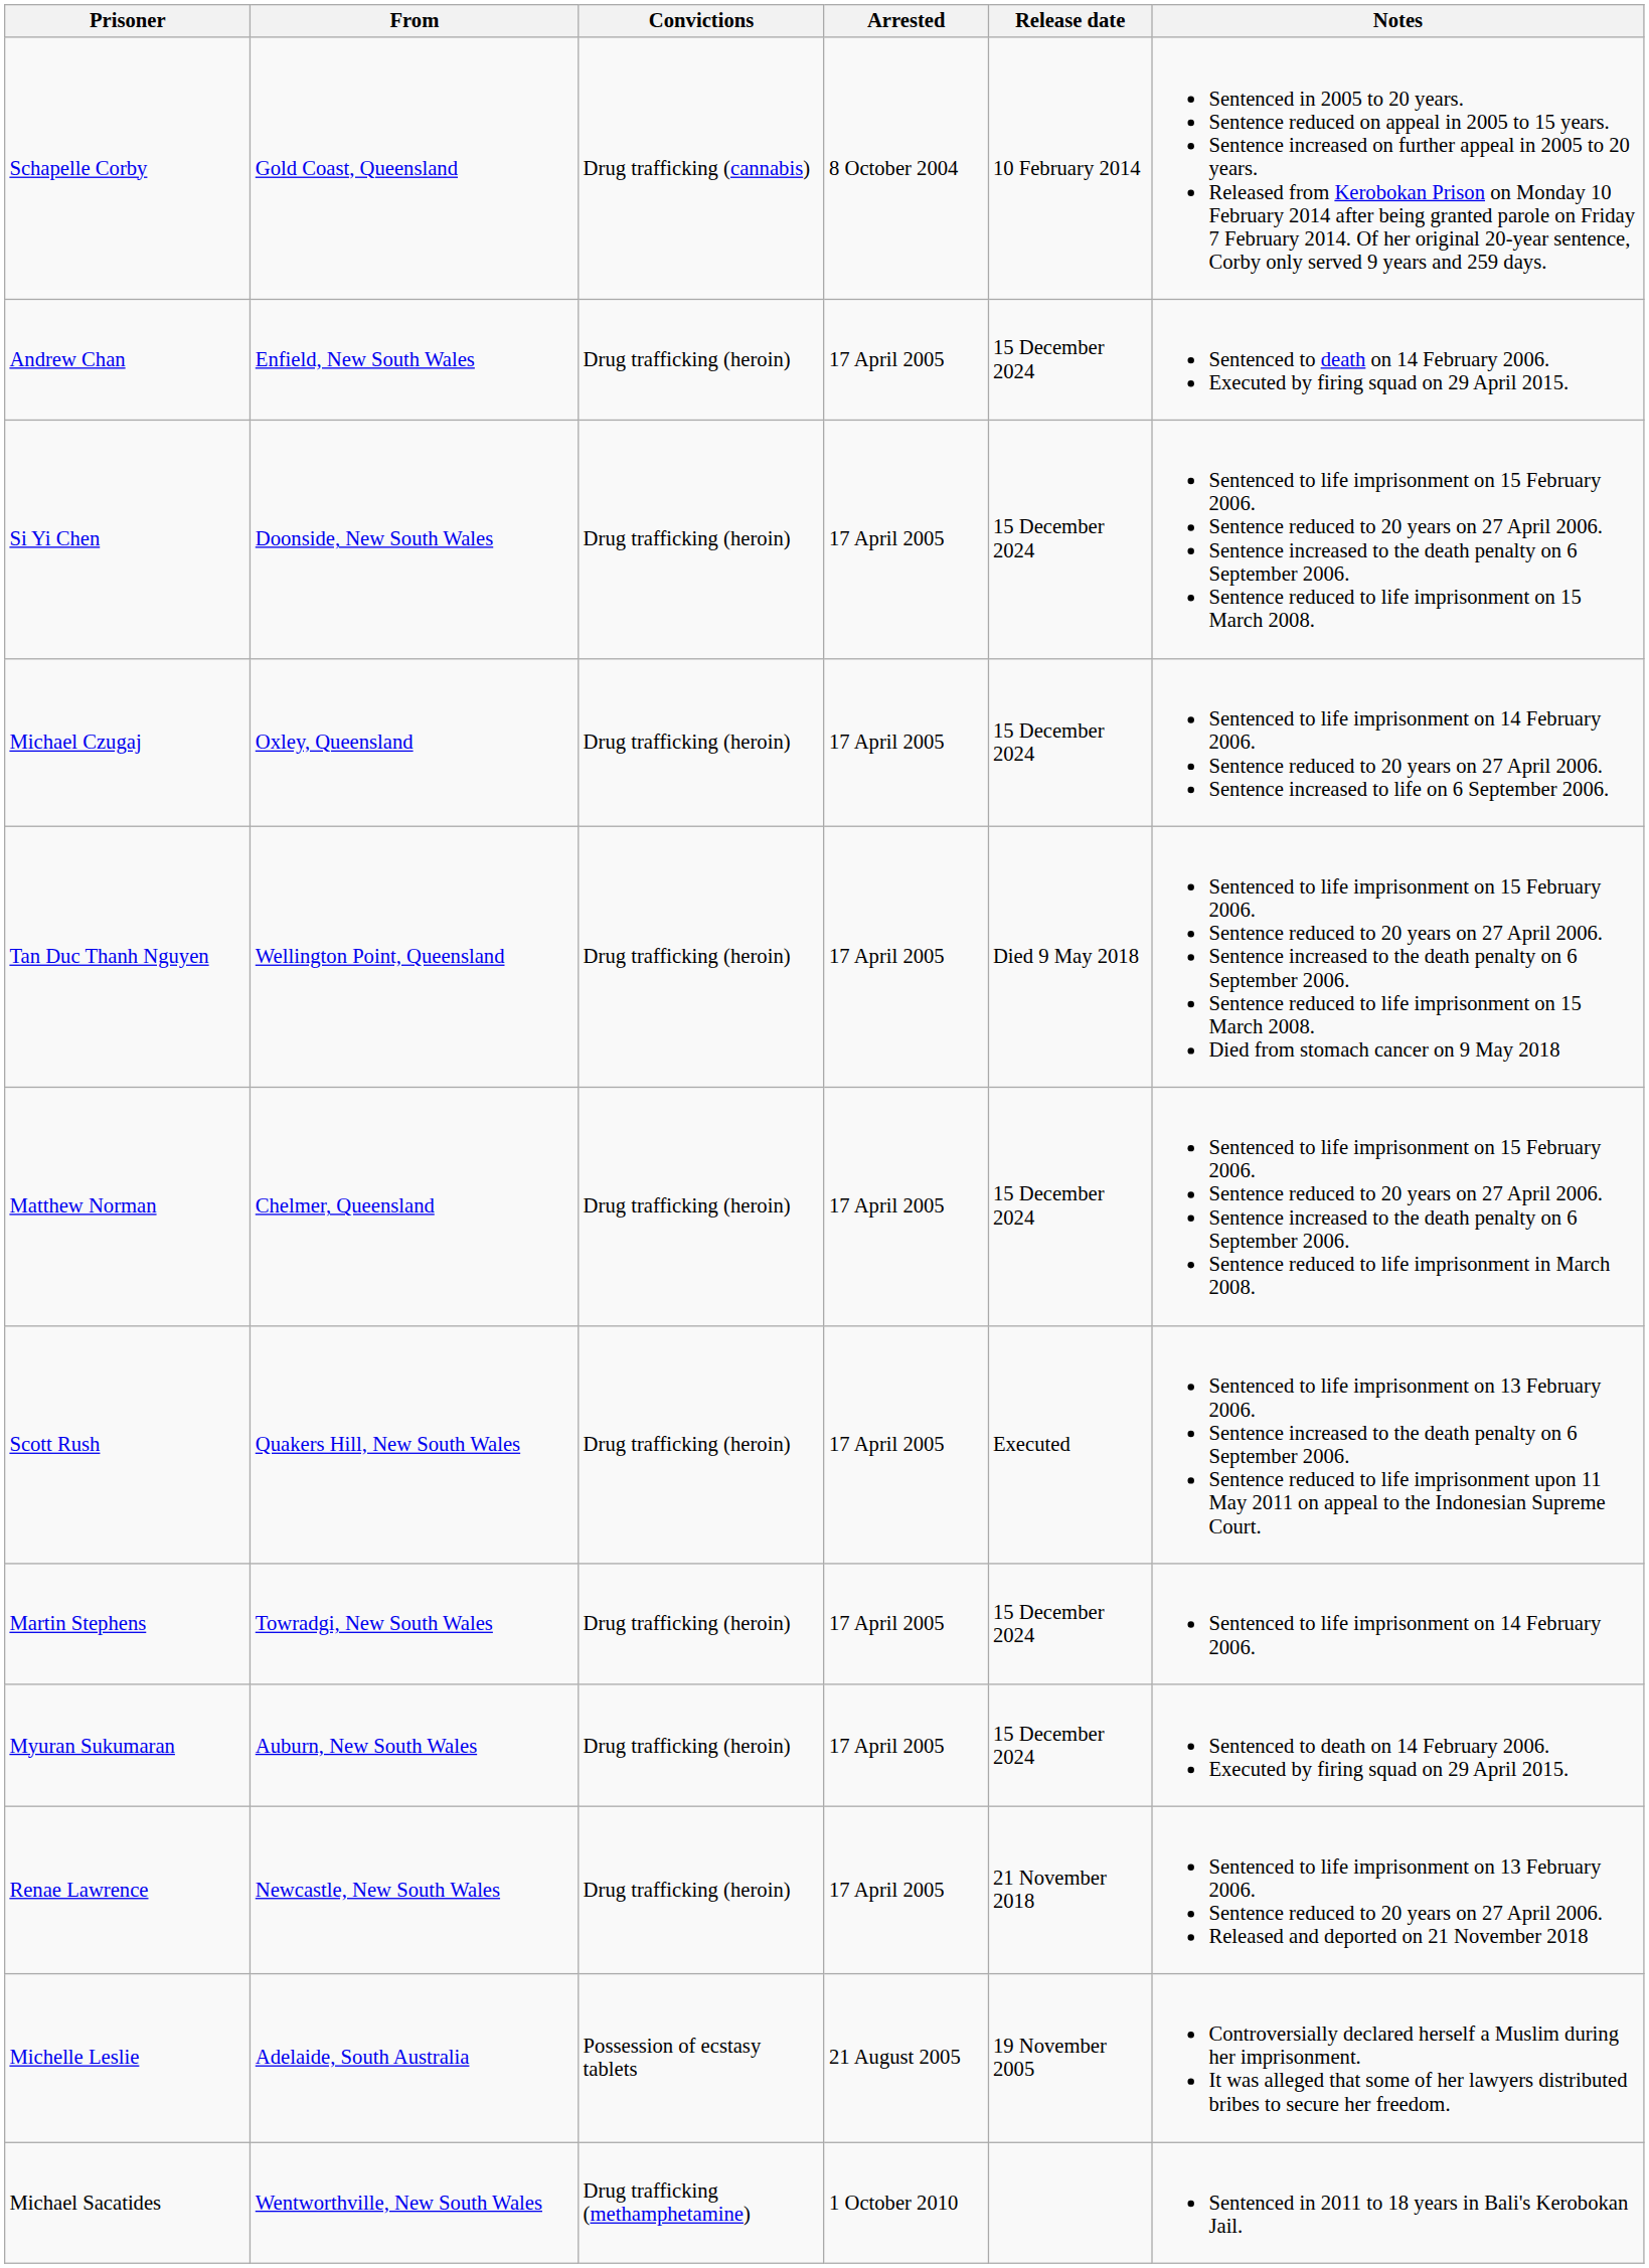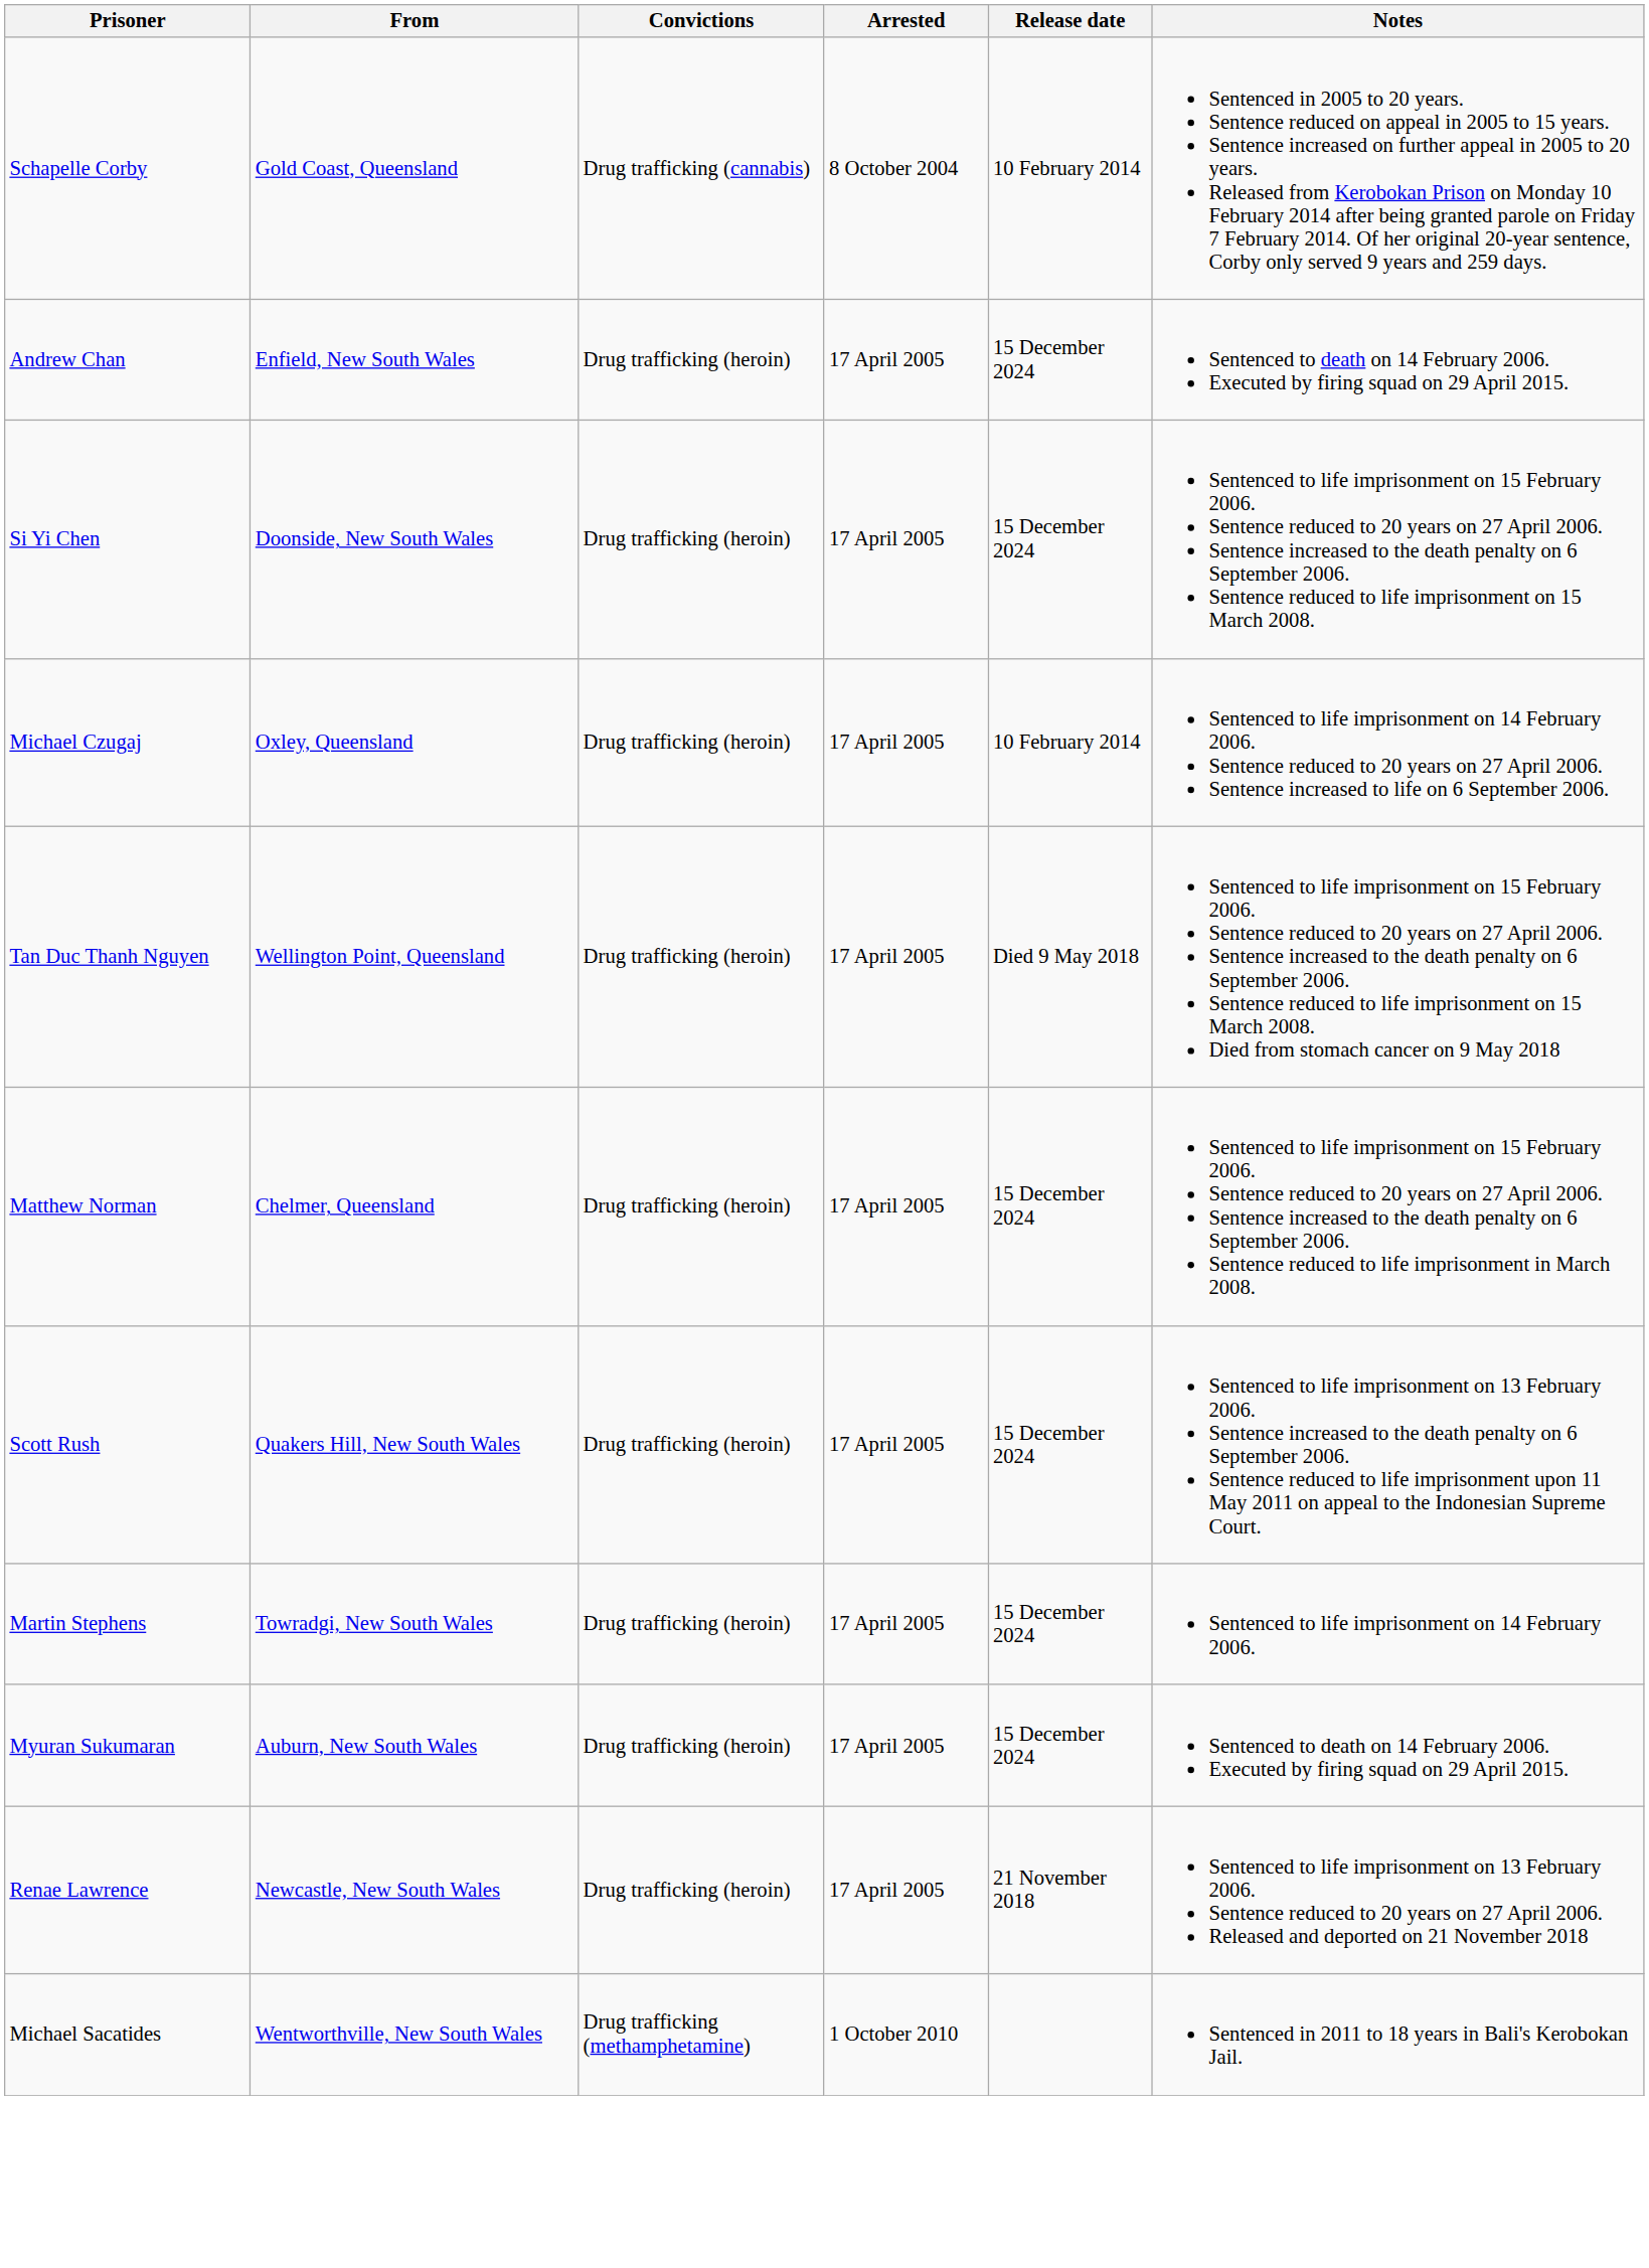 <table class="wikitable sortable" style="width:100%;">
 <tr>
 <th style="width:15%;">Prisoner</th>
 <th style="width:20%;">From</th>
 <th style="width:15%;">Convictions</th>
 <th style="width:10%;">Arrested</th>
 <th style="width:10%;">Release date</th>
 <th style="width:30%;">Notes</th>
 </tr>
 <tr style="text-align:left;">
 <td><a href='#'>Schapelle Corby</a></td>
 <td><a href='#'>Gold Coast, Queensland</a></td>
 <td>Drug trafficking (<a href='#'>cannabis</a>)</td>
 <td>8 October 2004</td>
 <td>10 February 2014</td>
 <td><br><ul><li>Sentenced in 2005 to 20 years.</li><li>Sentence reduced on appeal in 2005 to 15 years.</li><li>Sentence increased on further appeal in 2005 to 20 years.</li><li>Released from <a href='#'>Kerobokan Prison</a> on Monday 10 February 2014 after being granted parole on Friday 7 February 2014. Of her original 20-year sentence, Corby only served 9 years and 259 days.</li></ul></td>
 </tr>
 <tr style="text-align:left;">
 <td><a href='#'>Andrew Chan</a></td>
 <td><a href='#'>Enfield, New South Wales</a></td>
 <td>Drug trafficking (heroin)</td>
 <td>17 April 2005</td>
 <td>15 December 2024</td>
 <td><br><ul><li>Sentenced to <a href='#'>death</a> on 14 February 2006.</li><li>Executed by firing squad on 29 April 2015.</li></ul></td>
 </tr>
 <tr style="text-align:left;">
 <td><a href='#'>Si Yi Chen</a></td>
 <td><a href='#'>Doonside, New South Wales</a></td>
 <td>Drug trafficking (heroin)</td>
 <td>17 April 2005</td>
 <td>15 December 2024</td>
 <td><br><ul><li>Sentenced to life imprisonment on 15 February 2006.</li><li>Sentence reduced to 20 years on 27 April 2006.</li><li>Sentence increased to the death penalty on 6 September 2006.</li><li>Sentence reduced to life imprisonment on 15 March 2008.</li></ul></td>
 </tr>
 <tr style="text-align:left;">
 <td><a href='#'>Michael Czugaj</a></td>
 <td><a href='#'>Oxley, Queensland</a></td>
 <td>Drug trafficking (heroin)</td>
 <td>17 April 2005</td>
-<td>15 December 2024</td>
+<td>10 February 2014</td>
 <td><br><ul><li>Sentenced to life imprisonment on 14 February 2006.</li><li>Sentence reduced to 20 years on 27 April 2006.</li><li>Sentence increased to life on 6 September 2006.</li></ul></td>
 </tr>
 <tr style="text-align:left;">
 <td><a href='#'>Tan Duc Thanh Nguyen</a></td>
 <td><a href='#'>Wellington Point, Queensland</a></td>
 <td>Drug trafficking (heroin)</td>
 <td>17 April 2005</td>
 <td>Died 9 May 2018</td>
 <td><br><ul><li>Sentenced to life imprisonment on 15 February 2006.</li><li>Sentence reduced to 20 years on 27 April 2006.</li><li>Sentence increased to the death penalty on 6 September 2006.</li><li>Sentence reduced to life imprisonment on 15 March 2008.</li><li>Died from stomach cancer on 9 May 2018</li></ul></td>
 </tr>
 <tr style="text-align:left;">
 <td><a href='#'>Matthew Norman</a></td>
 <td><a href='#'>Chelmer, Queensland</a></td>
 <td>Drug trafficking (heroin)</td>
 <td>17 April 2005</td>
 <td>15 December 2024</td>
 <td><br><ul><li>Sentenced to life imprisonment on 15 February 2006.</li><li>Sentence reduced to 20 years on 27 April 2006.</li><li>Sentence increased to the death penalty on 6 September 2006.</li><li>Sentence reduced to life imprisonment in March 2008.</li></ul></td>
 </tr>
 <tr style="text-align:left;">
 <td><a href='#'>Scott Rush</a></td>
 <td><a href='#'>Quakers Hill, New South Wales</a></td>
 <td>Drug trafficking (heroin)</td>
 <td>17 April 2005</td>
-<td>Executed</td>
+<td>15 December 2024</td>
 <td><br><ul><li>Sentenced to life imprisonment on 13 February 2006.</li><li>Sentence increased to the death penalty on 6 September 2006.</li><li>Sentence reduced to life imprisonment upon 11 May 2011 on appeal to the Indonesian Supreme Court.</li></ul></td>
 </tr>
 <tr style="text-align:left;">
 <td><a href='#'>Martin Stephens</a></td>
 <td><a href='#'>Towradgi, New South Wales</a></td>
 <td>Drug trafficking (heroin)</td>
 <td>17 April 2005</td>
 <td>15 December 2024</td>
 <td><br><ul><li>Sentenced to life imprisonment on 14 February 2006.</li></ul></td>
 </tr>
 <tr style="text-align:left;">
 <td><a href='#'>Myuran Sukumaran</a></td>
 <td><a href='#'>Auburn, New South Wales</a></td>
 <td>Drug trafficking (heroin)</td>
 <td>17 April 2005</td>
 <td>15 December 2024</td>
 <td><br><ul><li>Sentenced to death on 14 February 2006.</li><li>Executed by firing squad on 29 April 2015.</li></ul></td>
 </tr>
 <tr style="text-align:left;">
 <td><a href='#'>Renae Lawrence</a></td>
 <td><a href='#'>Newcastle, New South Wales</a></td>
 <td>Drug trafficking (heroin)</td>
 <td>17 April 2005</td>
 <td>21 November 2018</td>
 <td><br><ul><li>Sentenced to life imprisonment on 13 February 2006.</li><li>Sentence reduced to 20 years on 27 April 2006.</li><li>Released and deported on 21 November 2018</li></ul></td>
 </tr>
 <tr style="text-align:left;">
-<td><a href='#'>Michelle Leslie</a></td>
-<td><a href='#'>Adelaide, South Australia</a></td>
-<td>Possession of ecstasy tablets</td>
-<td>21 August 2005</td>
-<td>19 November 2005</td>
-<td><br><ul><li>Controversially declared herself a Muslim during her imprisonment.</li><li>It was alleged that some of her lawyers distributed bribes to secure her freedom.</li></ul></td>
-</tr>
-<tr style="text-align:left;">
 <td>Michael Sacatides</td>
 <td><a href='#'>Wentworthville, New South Wales</a></td>
 <td>Drug trafficking (<a href='#'>methamphetamine</a>)</td>
 <td>1 October 2010</td>
 <td></td>
 <td><br><ul><li>Sentenced in 2011 to 18 years in Bali's Kerobokan Jail.</li></ul></td>
 </tr>
 </table>
